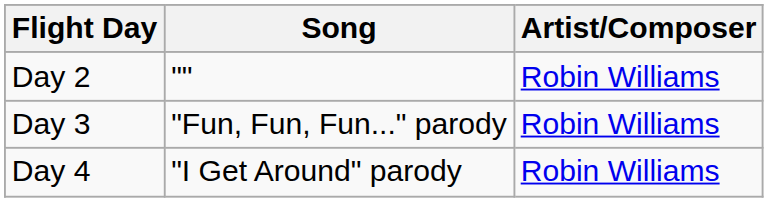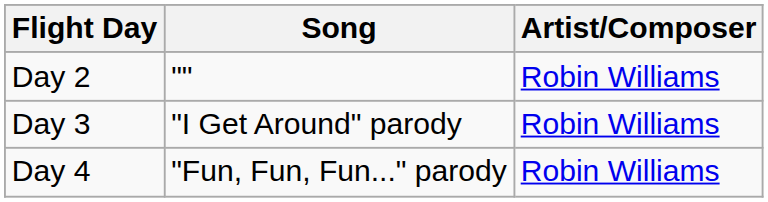 <table class="wikitable">
 <tr>
 <th>Flight Day</th>
 <th>Song</th>
 <th>Artist/Composer</th>
 </tr>
 <tr>
 <td>Day 2</td>
 <td>""</td>
 <td><a href='#'>Robin Williams</a></td>
 </tr>
 <tr>
 <td>Day 3</td>
-<td>"Fun, Fun, Fun..." parody</td>
+<td>"I Get Around" parody</td>
 <td><a href='#'>Robin Williams</a></td>
 </tr>
 <tr>
 <td>Day 4</td>
-<td>"I Get Around" parody</td>
+<td>"Fun, Fun, Fun..." parody</td>
 <td><a href='#'>Robin Williams</a></td>
 </tr>
 </table>
